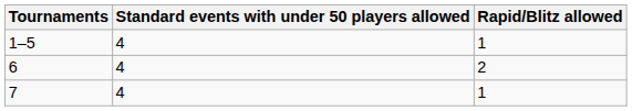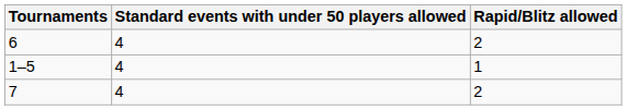 <table class="wikitable">
 <tr>
 <th>Tournaments</th>
 <th>Standard events with under 50 players allowed</th>
 <th>Rapid/Blitz allowed</th>
 </tr>
 <tr>
+<td>6</td>
+<td>4</td>
+<td>2</td>
+</tr>
+<tr>
 <td>1–5</td>
 <td>4</td>
 <td>1</td>
 </tr>
 <tr>
-<td>6</td>
+<td>7</td>
 <td>4</td>
 <td>2</td>
 </tr>
-<tr>
-<td>7</td>
-<td>4</td>
-<td>1</td>
-</tr>
 </table>
